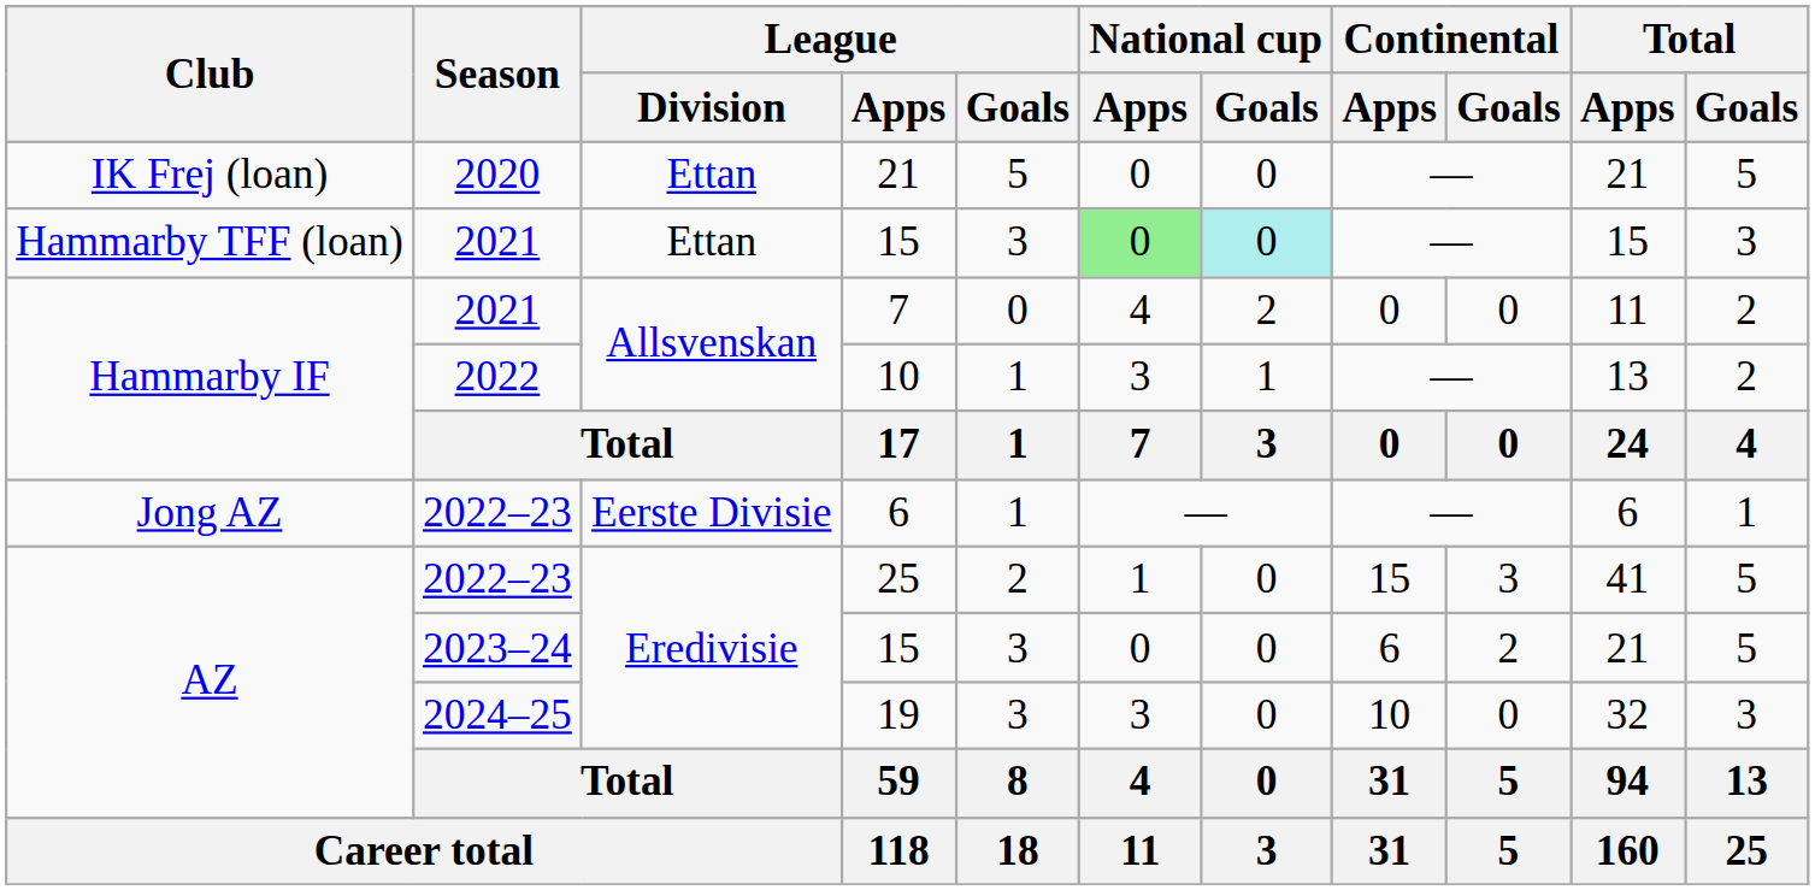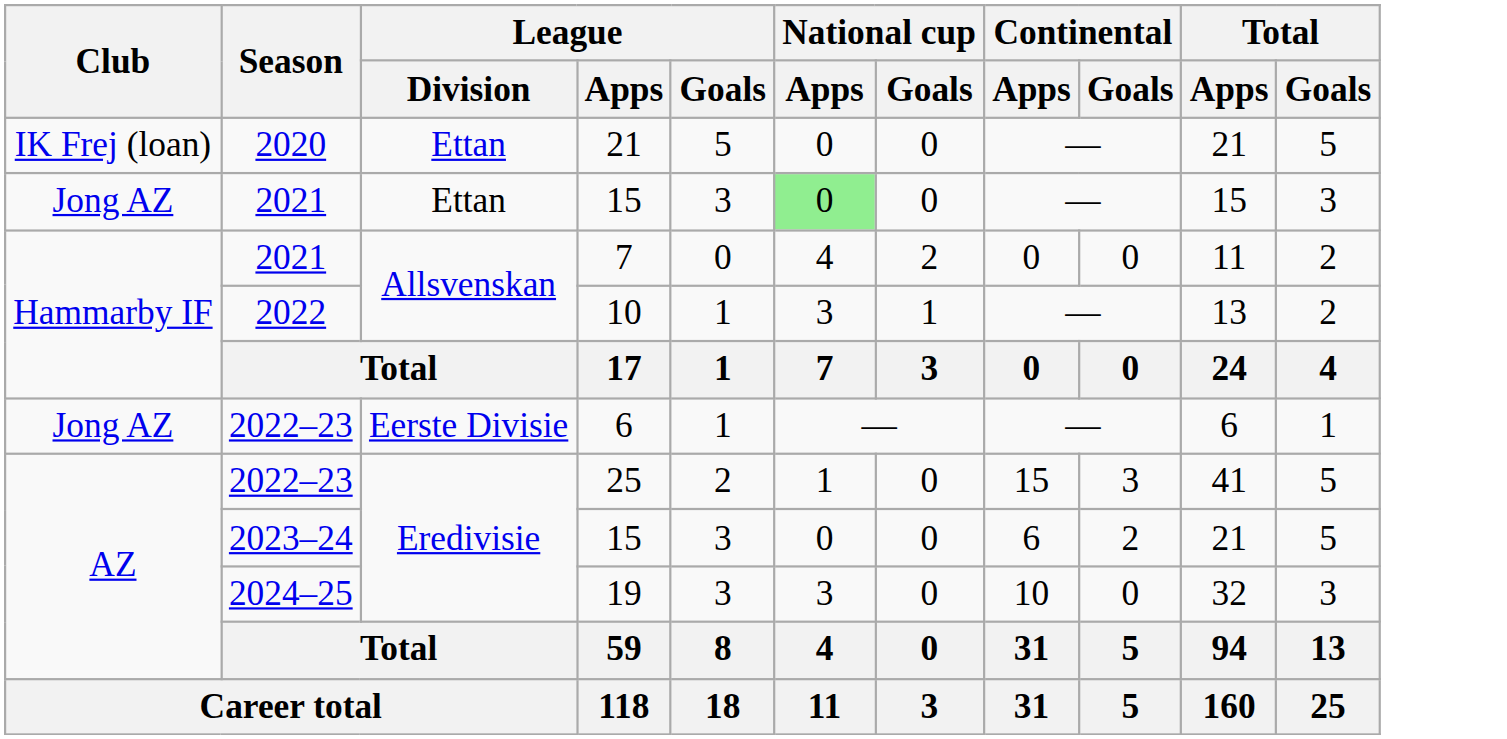 <table class="wikitable" style="text-align:center">
 <tr>
 <th rowspan="2">Club</th>
 <th rowspan="2">Season</th>
 <th colspan="3">League</th>
 <th colspan="2">National cup</th>
 <th colspan="2">Continental</th>
 <th colspan="2">Total</th>
 </tr>
 <tr>
 <th>Division</th>
 <th>Apps</th>
 <th>Goals</th>
 <th>Apps</th>
 <th>Goals</th>
 <th>Apps</th>
 <th>Goals</th>
 <th>Apps</th>
 <th>Goals</th>
 </tr>
 <tr>
 <td><a href='#'>IK Frej</a> (loan)</td>
 <td><a href='#'>2020</a></td>
 <td><a href='#'>Ettan</a></td>
 <td>21</td>
 <td>5</td>
 <td>0</td>
 <td>0</td>
 <td colspan="2">—</td>
 <td>21</td>
 <td>5</td>
 </tr>
 <tr>
-<td><a href='#'>Hammarby TFF</a> (loan)</td>
+<td><a href='#'>Jong AZ</a></td>
 <td><a href='#'>2021</a></td>
 <td>Ettan</td>
 <td>15</td>
 <td>3</td>
 <td style="background: lightgreen;">0</td>
-<td style="background: paleturquoise;">0</td>
+<td>0</td>
 <td colspan="2">—</td>
 <td>15</td>
 <td>3</td>
 </tr>
 <tr>
 <td rowspan="3"><a href='#'>Hammarby IF</a></td>
 <td><a href='#'>2021</a></td>
 <td rowspan="2" valign="center"><a href='#'>Allsvenskan</a></td>
 <td>7</td>
 <td>0</td>
 <td>4</td>
 <td>2</td>
 <td>0</td>
 <td>0</td>
 <td>11</td>
 <td>2</td>
 </tr>
 <tr>
 <td><a href='#'>2022</a></td>
 <td>10</td>
 <td>1</td>
 <td>3</td>
 <td>1</td>
 <td colspan="2">—</td>
 <td>13</td>
 <td>2</td>
 </tr>
 <tr>
 <th colspan="2">Total</th>
 <th>17</th>
 <th>1</th>
 <th>7</th>
 <th>3</th>
 <th>0</th>
 <th>0</th>
 <th>24</th>
 <th>4</th>
 </tr>
 <tr>
 <td><a href='#'>Jong AZ</a></td>
 <td><a href='#'>2022–23</a></td>
 <td><a href='#'>Eerste Divisie</a></td>
 <td>6</td>
 <td>1</td>
 <td colspan="2">—</td>
 <td colspan="2">—</td>
 <td>6</td>
 <td>1</td>
 </tr>
 <tr>
 <td rowspan="4"><a href='#'>AZ</a></td>
 <td><a href='#'>2022–23</a></td>
 <td rowspan="3"><a href='#'>Eredivisie</a></td>
 <td>25</td>
 <td>2</td>
 <td>1</td>
 <td>0</td>
 <td>15</td>
 <td>3</td>
 <td>41</td>
 <td>5</td>
 </tr>
 <tr>
 <td><a href='#'>2023–24</a></td>
 <td>15</td>
 <td>3</td>
 <td>0</td>
 <td>0</td>
 <td>6</td>
 <td>2</td>
 <td>21</td>
 <td>5</td>
 </tr>
 <tr>
 <td><a href='#'>2024–25</a></td>
 <td>19</td>
 <td>3</td>
 <td>3</td>
 <td>0</td>
 <td>10</td>
 <td>0</td>
 <td>32</td>
 <td>3</td>
 </tr>
 <tr>
 <th colspan="2">Total</th>
 <th>59</th>
 <th>8</th>
 <th>4</th>
 <th>0</th>
 <th>31</th>
 <th>5</th>
 <th>94</th>
 <th>13</th>
 </tr>
 <tr>
 <th colspan="3">Career total</th>
 <th>118</th>
 <th>18</th>
 <th>11</th>
 <th>3</th>
 <th>31</th>
 <th>5</th>
 <th>160</th>
 <th>25</th>
 </tr>
 </table>
